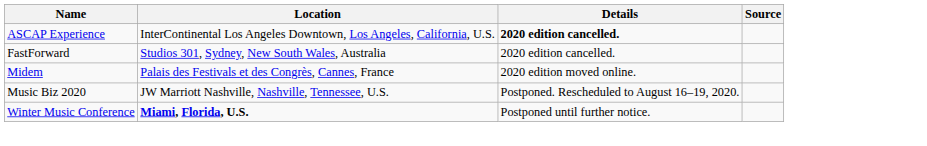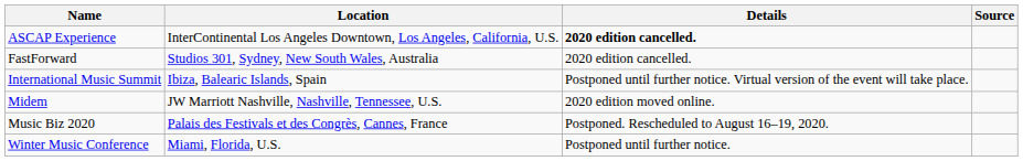 <table class="wikitable sortable">
 <tr>
 <th>Name</th>
 <th>Location</th>
 <th>Details</th>
 <th>Source</th>
 </tr>
 <tr>
 <td><a href='#'>ASCAP Experience</a></td>
 <td>InterContinental Los Angeles Downtown, <a href='#'>Los Angeles</a>, <a href='#'>California</a>, U.S.</td>
 <td><strong>2020 edition cancelled.</strong></td>
 <td></td>
 </tr>
 <tr>
 <td>FastForward</td>
 <td><a href='#'>Studios 301</a>, <a href='#'>Sydney</a>, <a href='#'>New South Wales</a>, Australia</td>
 <td>2020 edition cancelled.</td>
 <td></td>
 </tr>
 <tr>
+<td><a href='#'>International Music Summit</a></td>
+<td><a href='#'>Ibiza</a>, <a href='#'>Balearic Islands</a>, Spain</td>
+<td>Postponed until further notice. Virtual version of the event will take place.</td>
+<td></td>
+</tr>
+<tr>
 <td><a href='#'>Midem</a></td>
-<td><a href='#'>Palais des Festivals et des Congrès</a>, <a href='#'>Cannes</a>, France</td>
+<td>JW Marriott Nashville, <a href='#'>Nashville</a>, <a href='#'>Tennessee</a>, U.S.</td>
 <td>2020 edition moved online.</td>
 <td></td>
 </tr>
 <tr>
 <td>Music Biz 2020</td>
-<td>JW Marriott Nashville, <a href='#'>Nashville</a>, <a href='#'>Tennessee</a>, U.S.</td>
+<td><a href='#'>Palais des Festivals et des Congrès</a>, <a href='#'>Cannes</a>, France</td>
 <td>Postponed. Rescheduled to August 16–19, 2020.</td>
 <td></td>
 </tr>
 <tr>
 <td><a href='#'>Winter Music Conference</a></td>
-<td><strong><a href='#'>Miami</a>, <a href='#'>Florida</a>, U.S.</strong></td>
+<td><a href='#'>Miami</a>, <a href='#'>Florida</a>, U.S.</td>
 <td>Postponed until further notice.</td>
 <td></td>
 </tr>
 </table>
